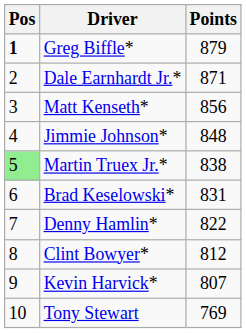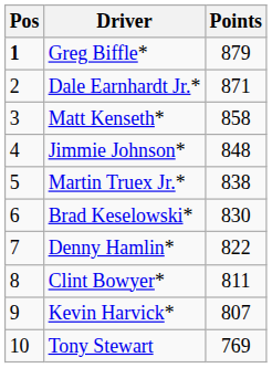 <table class="wikitable " style="font-size: 95%;">
 <tr>
 <th>Pos</th>
 <th>Driver</th>
 <th>Points</th>
 </tr>
 <tr>
 <td><strong>1</strong></td>
 <td><a href='#'>Greg Biffle</a>*</td>
 <td style="text-align:center;">879</td>
 </tr>
 <tr>
 <td>2</td>
 <td><a href='#'>Dale Earnhardt Jr.</a>*</td>
 <td style="text-align:center;">871</td>
 </tr>
 <tr>
 <td>3</td>
 <td><a href='#'>Matt Kenseth</a>*</td>
-<td style="text-align:center;">856</td>
+<td style="text-align:center;">858</td>
 </tr>
 <tr>
 <td>4</td>
 <td><a href='#'>Jimmie Johnson</a>*</td>
 <td style="text-align:center;">848</td>
 </tr>
 <tr>
-<td style="background: lightgreen;">5</td>
+<td>5</td>
 <td><a href='#'>Martin Truex Jr.</a>*</td>
 <td style="text-align:center;">838</td>
 </tr>
 <tr>
 <td>6</td>
 <td><a href='#'>Brad Keselowski</a>*</td>
-<td style="text-align:center;">831</td>
+<td style="text-align:center;">830</td>
 </tr>
 <tr>
 <td>7</td>
 <td><a href='#'>Denny Hamlin</a>*</td>
 <td style="text-align:center;">822</td>
 </tr>
 <tr>
 <td>8</td>
 <td><a href='#'>Clint Bowyer</a>*</td>
-<td style="text-align:center;">812</td>
+<td style="text-align:center;">811</td>
 </tr>
 <tr>
 <td>9</td>
 <td><a href='#'>Kevin Harvick</a>*</td>
 <td style="text-align:center;">807</td>
 </tr>
 <tr>
 <td>10</td>
 <td><a href='#'>Tony Stewart</a></td>
 <td style="text-align:center;">769</td>
 </tr>
 </table>
